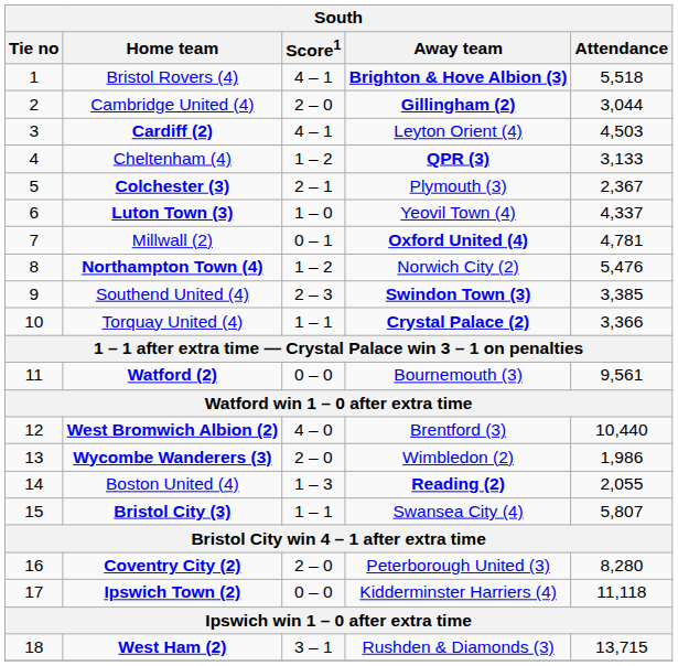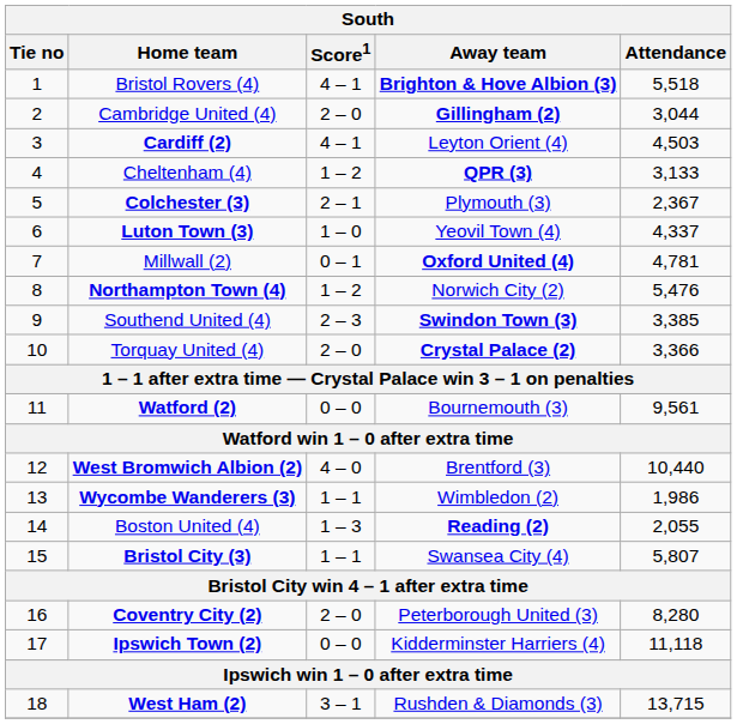 <table class="wikitable" style="text-align: center">
 <tr>
 <th colspan="5">South</th>
 </tr>
 <tr>
 <th>Tie no</th>
 <th>Home team</th>
 <th>Score<sup>1</sup></th>
 <th>Away team</th>
 <th>Attendance</th>
 </tr>
 <tr>
 <td>1</td>
 <td><a href='#'>Bristol Rovers (4)</a></td>
 <td>4 – 1</td>
 <td><strong><a href='#'>Brighton & Hove Albion (3)</a></strong></td>
 <td>5,518</td>
 </tr>
 <tr>
 <td>2</td>
 <td><a href='#'>Cambridge United (4)</a></td>
 <td>2 – 0</td>
 <td><strong><a href='#'>Gillingham (2)</a></strong></td>
 <td>3,044</td>
 </tr>
 <tr>
 <td>3</td>
 <td><strong><a href='#'>Cardiff (2)</a></strong></td>
 <td>4 – 1</td>
 <td><a href='#'>Leyton Orient (4)</a></td>
 <td>4,503</td>
 </tr>
 <tr>
 <td>4</td>
 <td><a href='#'>Cheltenham (4)</a></td>
 <td>1 – 2</td>
 <td><strong><a href='#'>QPR (3)</a></strong></td>
 <td>3,133</td>
 </tr>
 <tr>
 <td>5</td>
 <td><strong><a href='#'>Colchester (3)</a></strong></td>
 <td>2 – 1</td>
 <td><a href='#'>Plymouth (3)</a></td>
 <td>2,367</td>
 </tr>
 <tr>
 <td>6</td>
 <td><strong><a href='#'>Luton Town (3)</a></strong></td>
 <td>1 – 0</td>
 <td><a href='#'>Yeovil Town (4)</a></td>
 <td>4,337</td>
 </tr>
 <tr>
 <td>7</td>
 <td><a href='#'>Millwall (2)</a></td>
 <td>0 – 1</td>
 <td><strong><a href='#'>Oxford United (4)</a></strong></td>
 <td>4,781</td>
 </tr>
 <tr>
 <td>8</td>
 <td><strong><a href='#'>Northampton Town (4)</a></strong></td>
 <td>1 – 2</td>
 <td><a href='#'>Norwich City (2)</a></td>
 <td>5,476</td>
 </tr>
 <tr>
 <td>9</td>
 <td><a href='#'>Southend United (4)</a></td>
 <td>2 – 3</td>
 <td><strong><a href='#'>Swindon Town (3)</a></strong></td>
 <td>3,385</td>
 </tr>
 <tr>
 <td>10</td>
 <td><a href='#'>Torquay United (4)</a></td>
-<td>1 – 1</td>
+<td>2 – 0</td>
 <td><strong><a href='#'>Crystal Palace (2)</a></strong></td>
 <td>3,366</td>
 </tr>
 <tr>
 <th colspan="5">1 – 1 after extra time — Crystal Palace win 3 – 1 on penalties</th>
 </tr>
 <tr>
 <td>11</td>
 <td><strong><a href='#'>Watford (2)</a></strong></td>
 <td>0 – 0</td>
 <td><a href='#'>Bournemouth (3)</a></td>
 <td>9,561</td>
 </tr>
 <tr>
 <th colspan="5">Watford win 1 – 0 after extra time</th>
 </tr>
 <tr>
 <td>12</td>
 <td><strong><a href='#'>West Bromwich Albion (2)</a></strong></td>
 <td>4 – 0</td>
 <td><a href='#'>Brentford (3)</a></td>
 <td>10,440</td>
 </tr>
 <tr>
 <td>13</td>
 <td><strong><a href='#'>Wycombe Wanderers (3)</a></strong></td>
-<td>2 – 0</td>
+<td>1 – 1</td>
 <td><a href='#'>Wimbledon (2)</a></td>
 <td>1,986</td>
 </tr>
 <tr>
 <td>14</td>
 <td><a href='#'>Boston United (4)</a></td>
 <td>1 – 3</td>
 <td><strong><a href='#'>Reading (2)</a></strong></td>
 <td>2,055</td>
 </tr>
 <tr>
 <td>15</td>
 <td><strong><a href='#'>Bristol City (3)</a></strong></td>
 <td>1 – 1</td>
 <td><a href='#'>Swansea City (4)</a></td>
 <td>5,807</td>
 </tr>
 <tr>
 <th colspan="5">Bristol City win 4 – 1 after extra time</th>
 </tr>
 <tr>
 <td>16</td>
 <td><strong><a href='#'>Coventry City (2)</a></strong></td>
 <td>2 – 0</td>
 <td><a href='#'>Peterborough United (3)</a></td>
 <td>8,280</td>
 </tr>
 <tr>
 <td>17</td>
 <td><strong><a href='#'>Ipswich Town (2)</a></strong></td>
 <td>0 – 0</td>
 <td><a href='#'>Kidderminster Harriers (4)</a></td>
 <td>11,118</td>
 </tr>
 <tr>
 <th colspan="5">Ipswich win 1 – 0 after extra time</th>
 </tr>
 <tr>
 <td>18</td>
 <td><strong><a href='#'>West Ham (2)</a></strong></td>
 <td>3 – 1</td>
 <td><a href='#'>Rushden & Diamonds (3)</a></td>
 <td>13,715</td>
 </tr>
 <tr>
 </tr>
 </table>
